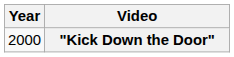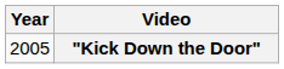 <table class="wikitable plainrowheaders">
 <tr>
 <th>Year</th>
 <th style="width:12em;">Video</th>
 </tr>
 <tr>
-<td>2000</td>
+<td>2005</td>
 <th scope="row">"Kick Down the Door"</th>
 </tr>
 </table>
